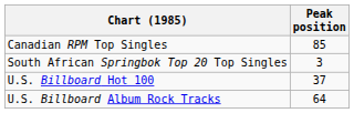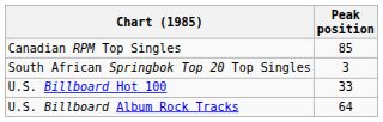 <table class="wikitable sortable">
 <tr>
 <th>Chart (1985)</th>
 <th>Peak<br>position</th>
 </tr>
 <tr>
 <td>Canadian <em>RPM</em> Top Singles</td>
 <td style="text-align:center;">85</td>
 </tr>
 <tr>
 <td>South African <em>Springbok Top 20</em> Top Singles</td>
 <td style="text-align:center;">3</td>
 </tr>
 <tr>
 <td>U.S. <a href='#'><em>Billboard</em> Hot 100</a></td>
-<td style="text-align:center;">37</td>
+<td style="text-align:center;">33</td>
 </tr>
 <tr>
 <td>U.S. <em>Billboard</em> <a href='#'>Album Rock Tracks</a></td>
 <td style="text-align:center;">64</td>
 </tr>
 </table>
